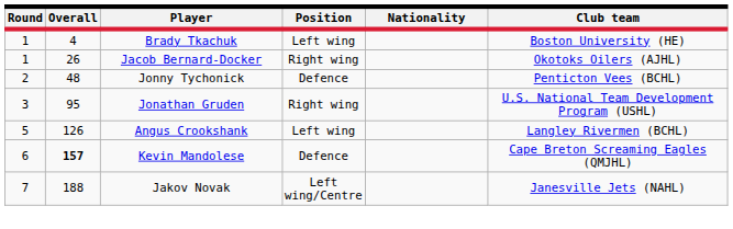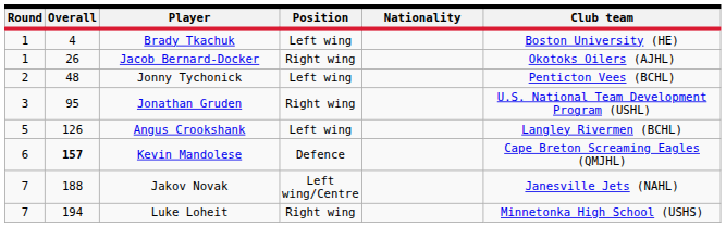 <table class="wikitable sortable" style="text-align:center">
 <tr style= "background:#FFFFFF; border-top:#010101 5px solid; border-bottom:#DA1A32 5px solid;">
 <th style="width:3em">Round</th>
 <th style="width:4em">Overall</th>
 <th style="width:15em">Player</th>
 <th style="width:5em">Position</th>
 <th style="width:10em">Nationality</th>
 <th style="width:20em">Club team</th>
 </tr>
 <tr>
 <td>1</td>
 <td>4</td>
 <td><a href='#'>Brady Tkachuk</a></td>
 <td>Left wing</td>
 <td></td>
 <td><a href='#'>Boston University</a> (HE)</td>
 </tr>
 <tr>
 <td>1</td>
 <td>26 <br></td>
 <td><a href='#'>Jacob Bernard-Docker</a></td>
 <td>Right wing</td>
 <td></td>
 <td><a href='#'>Okotoks Oilers</a> (AJHL)</td>
 </tr>
 <tr>
 <td>2</td>
 <td>48 <br></td>
 <td>Jonny Tychonick</td>
-<td>Defence</td>
+<td>Left wing</td>
 <td></td>
 <td><a href='#'>Penticton Vees</a> (BCHL)</td>
 </tr>
 <tr>
 <td>3</td>
 <td>95</td>
 <td><a href='#'>Jonathan Gruden</a></td>
 <td>Right wing</td>
 <td></td>
 <td><a href='#'>U.S. National Team Development Program</a> (USHL)</td>
 </tr>
 <tr>
 <td>5</td>
 <td>126</td>
 <td><a href='#'>Angus Crookshank</a></td>
 <td>Left wing</td>
 <td></td>
 <td><a href='#'>Langley Rivermen</a> (BCHL)</td>
 </tr>
 <tr>
 <td>6</td>
 <td><strong>157</strong></td>
 <td><a href='#'>Kevin Mandolese</a></td>
 <td>Defence</td>
 <td></td>
 <td><a href='#'>Cape Breton Screaming Eagles</a> (QMJHL)</td>
 </tr>
 <tr>
 <td>7</td>
 <td>188</td>
 <td>Jakov Novak</td>
 <td>Left wing/Centre</td>
 <td></td>
 <td><a href='#'>Janesville Jets</a> (NAHL)</td>
 </tr>
+<tr>
+<td>7</td>
+<td>194 <br></td>
+<td>Luke Loheit</td>
+<td>Right wing</td>
+<td></td>
+<td><a href='#'>Minnetonka High School</a> (USHS)</td>
+</tr>
 </table>
